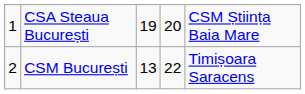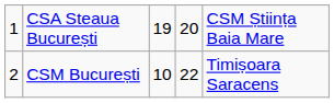 <table class="wikitable gauche" cellpadding="0" cellspacing="0" style="font-size:90%;">
 <tr>
 <td>1</td>
 <td width="100px"><a href='#'>CSA Steaua București</a></td>
 <td>19</td>
 <td>20</td>
 <td width="100px"><a href='#'>CSM Știința Baia Mare</a></td>
 </tr>
 <tr>
 <td>2</td>
 <td><a href='#'>CSM București</a></td>
-<td>13</td>
+<td>10</td>
 <td>22</td>
 <td><a href='#'>Timișoara Saracens</a></td>
 </tr>
 </table>
